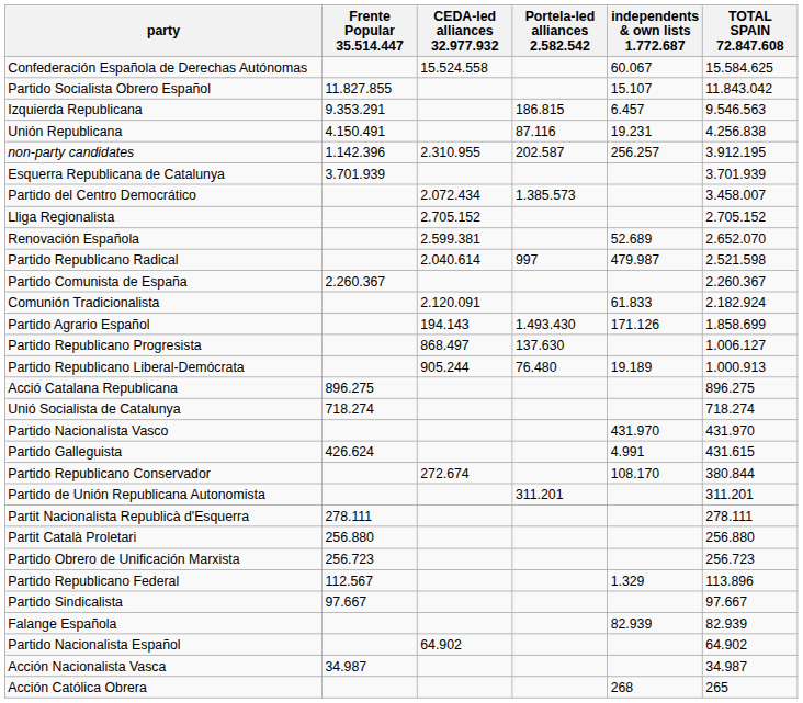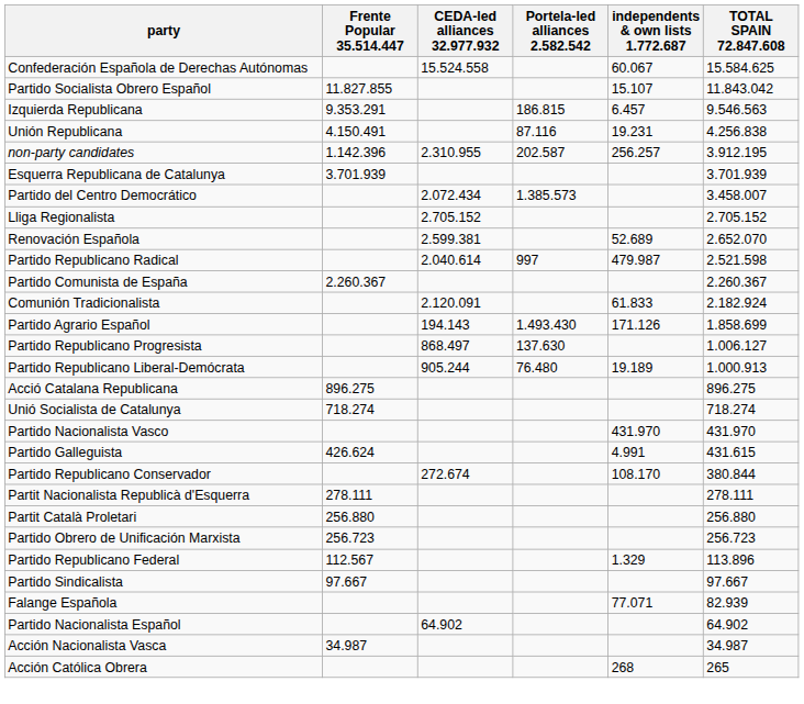 <table class="wikitable sortable" style="font-size: 95%">
 <tr>
 <th scope="col" style="width: 350px;">party</th>
 <th scope="col" style="width: 100px;">Frente<br>Popular<br>35.514.447</th>
 <th scope="col" style="width: 100px;">CEDA-led alliances<br>32.977.932</th>
 <th scope="col" style="width: 100px;">Portela-led alliances<br>2.582.542</th>
 <th scope="col" style="width: 100px;">independents & own lists<br>1.772.687</th>
 <th scope="col" style="width: 100px;">TOTAL<br>SPAIN<br>72.847.608</th>
 </tr>
 <tr --->
 <td>Confederación Española de Derechas Autónomas</td>
 <td></td>
 <td>15.524.558</td>
 <td></td>
 <td>60.067</td>
 <td>15.584.625</td>
 </tr>
 <tr --->
 <td>Partido Socialista Obrero Español</td>
 <td>11.827.855</td>
 <td></td>
 <td></td>
 <td>15.107</td>
 <td>11.843.042</td>
 </tr>
 <tr --->
 <td>Izquierda Republicana</td>
 <td>9.353.291</td>
 <td></td>
 <td>186.815</td>
 <td>6.457</td>
 <td>9.546.563</td>
 </tr>
 <tr --->
 <td>Unión Republicana</td>
 <td>4.150.491</td>
 <td></td>
 <td>87.116</td>
 <td>19.231</td>
 <td>4.256.838</td>
 </tr>
 <tr --->
 <td><em>non-party candidates</em></td>
 <td>1.142.396</td>
 <td>2.310.955</td>
 <td>202.587</td>
 <td>256.257</td>
 <td>3.912.195</td>
 </tr>
 <tr --->
 <td>Esquerra Republicana de Catalunya</td>
 <td>3.701.939</td>
 <td></td>
 <td></td>
 <td></td>
 <td>3.701.939</td>
 </tr>
 <tr --->
 <td>Partido del Centro Democrático</td>
 <td></td>
 <td>2.072.434</td>
 <td>1.385.573</td>
 <td></td>
 <td>3.458.007</td>
 </tr>
 <tr --->
 <td>Lliga Regionalista</td>
 <td></td>
 <td>2.705.152</td>
 <td></td>
 <td></td>
 <td>2.705.152</td>
 </tr>
 <tr --->
 <td>Renovación Española</td>
 <td></td>
 <td>2.599.381</td>
 <td></td>
 <td>52.689</td>
 <td>2.652.070</td>
 </tr>
 <tr --->
 <td>Partido Republicano Radical</td>
 <td></td>
 <td>2.040.614</td>
 <td>997</td>
 <td>479.987</td>
 <td>2.521.598</td>
 </tr>
 <tr --->
 <td>Partido Comunista de España</td>
 <td>2.260.367</td>
 <td></td>
 <td></td>
 <td></td>
 <td>2.260.367</td>
 </tr>
 <tr --->
 <td>Comunión Tradicionalista</td>
 <td></td>
 <td>2.120.091</td>
 <td></td>
 <td>61.833</td>
 <td>2.182.924</td>
 </tr>
 <tr --->
 <td>Partido Agrario Español</td>
 <td></td>
 <td>194.143</td>
 <td>1.493.430</td>
 <td>171.126</td>
 <td>1.858.699</td>
 </tr>
 <tr --->
 <td>Partido Republicano Progresista</td>
 <td></td>
 <td>868.497</td>
 <td>137.630</td>
 <td></td>
 <td>1.006.127</td>
 </tr>
 <tr --->
 <td>Partido Republicano Liberal-Demócrata</td>
 <td></td>
 <td>905.244</td>
 <td>76.480</td>
 <td>19.189</td>
 <td>1.000.913</td>
 </tr>
 <tr --->
 <td>Acció Catalana Republicana</td>
 <td>896.275</td>
 <td></td>
 <td></td>
 <td></td>
 <td>896.275</td>
 </tr>
 <tr --->
 <td>Unió Socialista de Catalunya</td>
 <td>718.274</td>
 <td></td>
 <td></td>
 <td></td>
 <td>718.274</td>
 </tr>
 <tr --->
 <td>Partido Nacionalista Vasco</td>
 <td></td>
 <td></td>
 <td></td>
 <td>431.970</td>
 <td>431.970</td>
 </tr>
 <tr --->
 <td>Partido Galleguista</td>
 <td>426.624</td>
 <td></td>
 <td></td>
 <td>4.991</td>
 <td>431.615</td>
 </tr>
 <tr --->
 <td>Partido Republicano Conservador</td>
 <td></td>
 <td>272.674</td>
 <td></td>
 <td>108.170</td>
 <td>380.844</td>
 </tr>
 <tr --->
-<td>Partido de Unión Republicana Autonomista</td>
-<td></td>
-<td></td>
-<td>311.201</td>
-<td></td>
-<td>311.201</td>
-</tr>
-<tr --->
 <td>Partit Nacionalista Republicà d'Esquerra</td>
 <td>278.111</td>
 <td></td>
 <td></td>
 <td></td>
 <td>278.111</td>
 </tr>
 <tr --->
 <td>Partit Català Proletari</td>
 <td>256.880</td>
 <td></td>
 <td></td>
 <td></td>
 <td>256.880</td>
 </tr>
 <tr --->
 <td>Partido Obrero de Unificación Marxista</td>
 <td>256.723</td>
 <td></td>
 <td></td>
 <td></td>
 <td>256.723</td>
 </tr>
 <tr --->
 <td>Partido Republicano Federal</td>
 <td>112.567</td>
 <td></td>
 <td></td>
 <td>1.329</td>
 <td>113.896</td>
 </tr>
 <tr --->
 <td>Partido Sindicalista</td>
 <td>97.667</td>
 <td></td>
 <td></td>
 <td></td>
 <td>97.667</td>
 </tr>
 <tr --->
 <td>Falange Española</td>
 <td></td>
 <td></td>
 <td></td>
-<td>82.939</td>
+<td>77.071</td>
 <td>82.939</td>
 </tr>
 <tr --->
 <td>Partido Nacionalista Español</td>
 <td></td>
 <td>64.902</td>
 <td></td>
 <td></td>
 <td>64.902</td>
 </tr>
 <tr --->
 <td>Acción Nacionalista Vasca</td>
 <td>34.987</td>
 <td></td>
 <td></td>
 <td></td>
 <td>34.987</td>
 </tr>
 <tr --->
 <td>Acción Católica Obrera</td>
 <td></td>
 <td></td>
 <td></td>
 <td>268</td>
 <td>265</td>
 </tr>
 </table>
